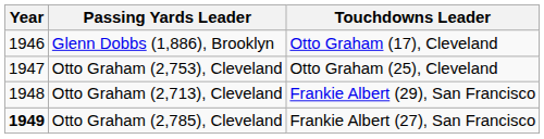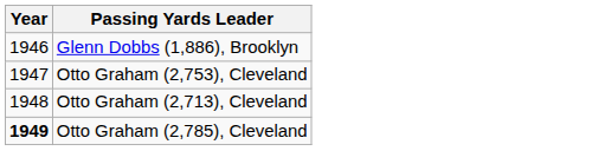 <table class="wikitable">
 <tr>
 <th>Year</th>
 <th>Passing Yards Leader</th>
-<th>Touchdowns Leader</th>
 </tr>
 <tr>
 <td>1946</td>
 <td><a href='#'>Glenn Dobbs</a> (1,886), Brooklyn</td>
-<td><a href='#'>Otto Graham</a> (17), Cleveland</td>
 </tr>
 <tr>
 <td>1947</td>
 <td>Otto Graham (2,753), Cleveland</td>
-<td>Otto Graham (25), Cleveland</td>
 </tr>
 <tr>
 <td>1948</td>
 <td>Otto Graham (2,713), Cleveland</td>
-<td><a href='#'>Frankie Albert</a> (29), San Francisco</td>
 </tr>
 <tr>
 <td><strong>1949</strong></td>
 <td>Otto Graham (2,785), Cleveland</td>
-<td>Frankie Albert (27), San Francisco</td>
 </tr>
 </table>
